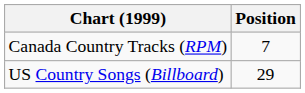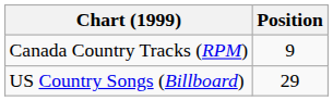 <table class="wikitable sortable">
 <tr>
 <th scope="col">Chart (1999)</th>
 <th scope="col">Position</th>
 </tr>
 <tr>
 <td>Canada Country Tracks (<em><a href='#'>RPM</a></em>)</td>
-<td align="center">7</td>
+<td align="center">9</td>
 </tr>
 <tr>
 <td>US <a href='#'>Country Songs</a> (<em><a href='#'>Billboard</a></em>)</td>
 <td align="center">29</td>
 </tr>
 </table>
